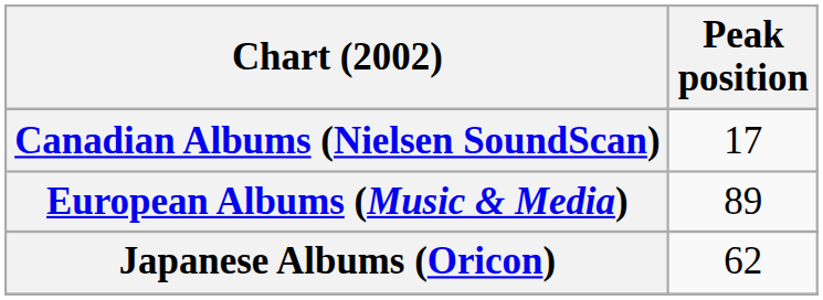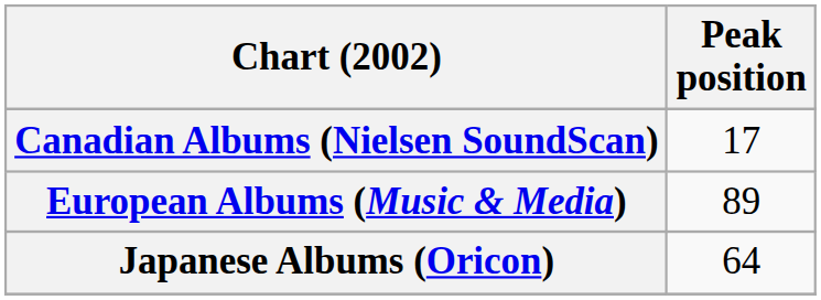 <table class="wikitable sortable plainrowheaders" style="text-align:center">
 <tr>
 <th scope="col">Chart (2002)</th>
 <th scope="col">Peak<br>position</th>
 </tr>
 <tr>
 </tr>
 <tr>
 </tr>
 <tr>
 <th scope="row"><a href='#'>Canadian Albums</a> (<a href='#'>Nielsen SoundScan</a>)</th>
 <td>17</td>
 </tr>
 <tr>
 <th scope="row"><a href='#'>European Albums</a> (<em><a href='#'>Music & Media</a></em>)</th>
 <td>89</td>
 </tr>
 <tr>
 </tr>
 <tr>
 </tr>
 <tr>
 </tr>
 <tr>
 <th scope="row">Japanese Albums (<a href='#'>Oricon</a>)</th>
-<td>62</td>
+<td>64</td>
 </tr>
 <tr>
 </tr>
 <tr>
 </tr>
 <tr>
 </tr>
 <tr>
 </tr>
 </table>
